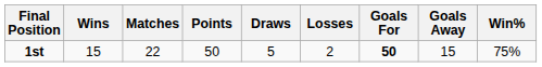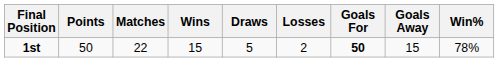 <table class="wikitable" style="font-size: 95%; text-align: center;">
 <tr>
 <th width=60>Final Position</th>
+<th width=60>Points</th>
+<th width=60>Matches</th>
 <th width=60>Wins</th>
-<th width=60>Matches</th>
-<th width=60>Points</th>
 <th width=60>Draws</th>
 <th width=60>Losses</th>
 <th width=60>Goals For</th>
 <th width=60>Goals Away</th>
 <th width=60>Win%</th>
 </tr>
 <tr>
 <td><strong>1st</strong></td>
+<td>50</td>
+<td>22</td>
 <td>15</td>
-<td>22</td>
-<td>50</td>
 <td>5</td>
 <td>2</td>
 <td><strong>50</strong></td>
 <td>15</td>
-<td>75%</td>
+<td>78%</td>
 </tr>
 </table>
